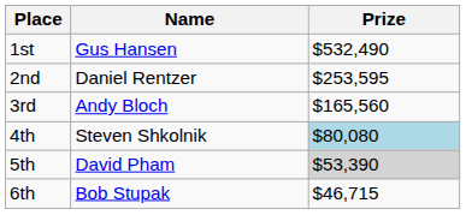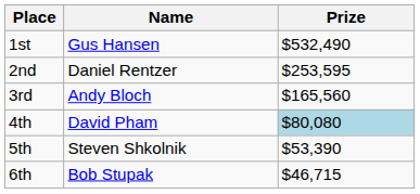 <table class="wikitable">
 <tr>
 <th width="50">Place</th>
 <th width="200">Name</th>
 <th width="125">Prize</th>
 </tr>
 <tr>
 <td>1st</td>
 <td><a href='#'>Gus Hansen</a></td>
 <td>$532,490</td>
 </tr>
 <tr>
 <td>2nd</td>
 <td>Daniel Rentzer</td>
 <td>$253,595</td>
 </tr>
 <tr>
 <td>3rd</td>
 <td><a href='#'>Andy Bloch</a></td>
 <td>$165,560</td>
 </tr>
 <tr>
 <td>4th</td>
-<td>Steven Shkolnik</td>
+<td><a href='#'>David Pham</a></td>
 <td style="background: lightblue;">$80,080</td>
 </tr>
 <tr>
 <td>5th</td>
-<td><a href='#'>David Pham</a></td>
-<td style="background: lightgrey;">$53,390</td>
+<td>Steven Shkolnik</td>
+<td>$53,390</td>
 </tr>
 <tr>
 <td>6th</td>
 <td><a href='#'>Bob Stupak</a></td>
 <td>$46,715</td>
 </tr>
 </table>
